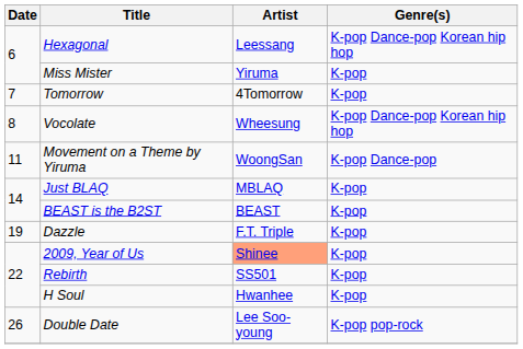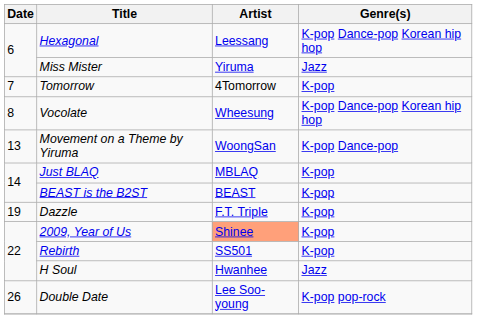 <table class="wikitable" style="text-align: left;">
 <tr>
 <th>Date</th>
 <th>Title</th>
 <th>Artist</th>
 <th>Genre(s)</th>
 </tr>
 <tr>
 <td rowspan="2">6</td>
 <td><a href='#'><em>Hexagonal</em></a></td>
 <td><a href='#'>Leessang</a></td>
 <td><a href='#'>K-pop</a> <a href='#'>Dance-pop</a> <a href='#'>Korean hip hop</a></td>
 </tr>
 <tr>
 <td><em>Miss Mister</em></td>
 <td><a href='#'>Yiruma</a></td>
-<td><a href='#'>K-pop</a></td>
+<td><a href='#'>Jazz</a></td>
 </tr>
 <tr>
 <td rowspan="1">7</td>
 <td><em>Tomorrow</em></td>
 <td>4Tomorrow</td>
 <td><a href='#'>K-pop</a></td>
 </tr>
 <tr>
 <td rowspan="1">8</td>
 <td><em>Vocolate</em></td>
 <td><a href='#'>Wheesung</a></td>
 <td><a href='#'>K-pop</a> <a href='#'>Dance-pop</a> <a href='#'>Korean hip hop</a></td>
 </tr>
 <tr>
-<td>11</td>
+<td>13</td>
 <td><em>Movement on a Theme by Yiruma</em></td>
 <td><a href='#'>WoongSan</a></td>
 <td><a href='#'>K-pop</a> <a href='#'>Dance-pop</a></td>
 </tr>
 <tr>
 <td rowspan="2">14</td>
 <td><em><a href='#'>Just BLAQ</a></em></td>
 <td><a href='#'>MBLAQ</a></td>
 <td><a href='#'>K-pop</a></td>
 </tr>
 <tr>
 <td><em><a href='#'>BEAST is the B2ST</a></em></td>
 <td><a href='#'>BEAST</a></td>
 <td><a href='#'>K-pop</a></td>
 </tr>
 <tr>
 <td rowspan="1">19</td>
 <td><em>Dazzle</em></td>
 <td><a href='#'>F.T. Triple</a></td>
 <td><a href='#'>K-pop</a></td>
 </tr>
 <tr>
 <td rowspan="3">22</td>
 <td><em><a href='#'>2009, Year of Us</a></em></td>
 <td style="background: lightsalmon;"><a href='#'>Shinee</a></td>
 <td><a href='#'>K-pop</a></td>
 </tr>
 <tr>
 <td><a href='#'><em>Rebirth</em></a></td>
 <td><a href='#'>SS501</a></td>
 <td><a href='#'>K-pop</a></td>
 </tr>
 <tr>
 <td><em>H Soul</em></td>
 <td><a href='#'>Hwanhee</a></td>
-<td><a href='#'>K-pop</a></td>
+<td><a href='#'>Jazz</a></td>
 </tr>
 <tr>
 <td rowspan="1">26</td>
 <td><em>Double Date</em></td>
 <td><a href='#'>Lee Soo-young</a></td>
 <td><a href='#'>K-pop</a> <a href='#'>pop-rock</a></td>
 </tr>
 <tr>
 </tr>
 </table>
